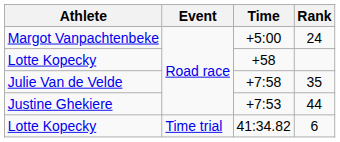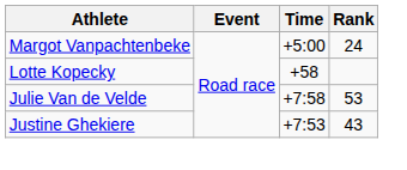 <table class=wikitable style=font-size:95%;text-align:center>
 <tr>
 <th>Athlete</th>
 <th>Event</th>
 <th>Time</th>
 <th>Rank</th>
 </tr>
 <tr align=center>
 <td align=left><a href='#'>Margot Vanpachtenbeke</a></td>
 <td align=center rowspan=4><a href='#'>Road race</a></td>
 <td>+5:00</td>
 <td>24</td>
 </tr>
 <tr align=center>
 <td align=left><a href='#'>Lotte Kopecky</a></td>
 <td>+58</td>
 <td></td>
 </tr>
 <tr align=center>
 <td align=left><a href='#'>Julie Van de Velde</a></td>
 <td>+7:58</td>
-<td>35</td>
+<td>53</td>
 </tr>
 <tr align=center>
 <td align=left><a href='#'>Justine Ghekiere</a></td>
 <td>+7:53</td>
-<td>44</td>
-</tr>
-<tr align=center>
-<td align=left><a href='#'>Lotte Kopecky</a></td>
-<td align=left><a href='#'>Time trial</a></td>
-<td>41:34.82</td>
-<td>6</td>
+<td>43</td>
 </tr>
 </table>
